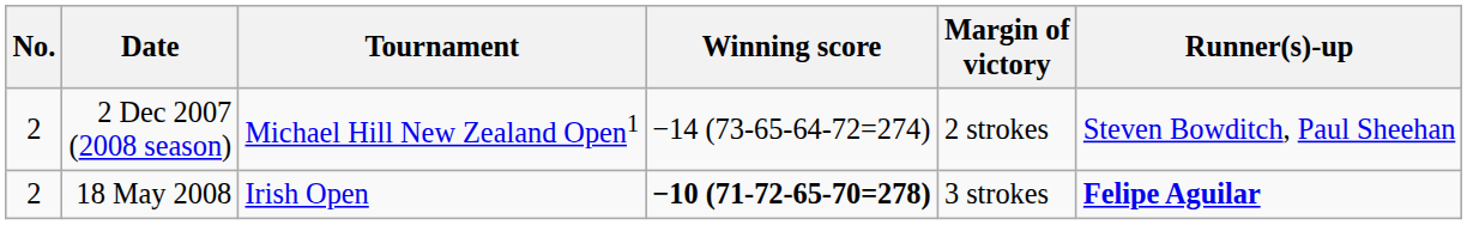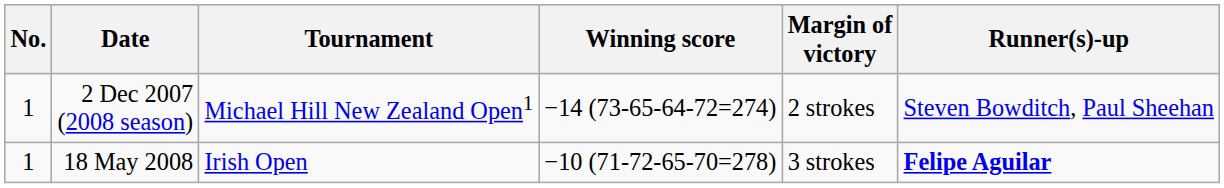 <table class="wikitable" style="font-size:95%;">
 <tr>
 <th>No.</th>
 <th>Date</th>
 <th>Tournament</th>
 <th>Winning score</th>
 <th>Margin of<br>victory</th>
 <th>Runner(s)-up</th>
 </tr>
 <tr>
-<td align=center>2</td>
+<td align=center>1</td>
 <td align=right>2 Dec 2007<br>(<a href='#'>2008 season</a>)</td>
 <td><a href='#'>Michael Hill New Zealand Open</a><sup>1</sup></td>
 <td>−14 (73-65-64-72=274)</td>
 <td>2 strokes</td>
 <td> <a href='#'>Steven Bowditch</a>,  <a href='#'>Paul Sheehan</a></td>
 </tr>
 <tr>
-<td align=center>2</td>
+<td align=center>1</td>
 <td align=right>18 May 2008</td>
 <td><a href='#'>Irish Open</a></td>
-<td><strong>−10 (71-72-65-70=278)</strong></td>
+<td>−10 (71-72-65-70=278)</td>
 <td>3 strokes</td>
 <td><strong> <a href='#'>Felipe Aguilar</a></strong></td>
 </tr>
 </table>
